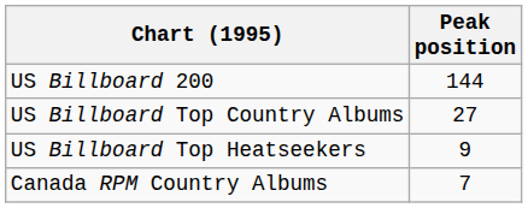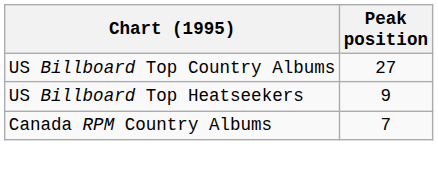 <table class="wikitable">
 <tr>
 <th>Chart (1995)</th>
 <th>Peak<br>position</th>
-</tr>
-<tr>
-<td>US <em>Billboard</em> 200</td>
-<td align="center">144</td>
 </tr>
 <tr>
 <td>US <em>Billboard</em> Top Country Albums</td>
 <td align="center">27</td>
 </tr>
 <tr>
 <td>US <em>Billboard</em> Top Heatseekers</td>
 <td align="center">9</td>
 </tr>
 <tr>
 <td>Canada <em>RPM</em> Country Albums</td>
 <td align="center">7</td>
 </tr>
 </table>
